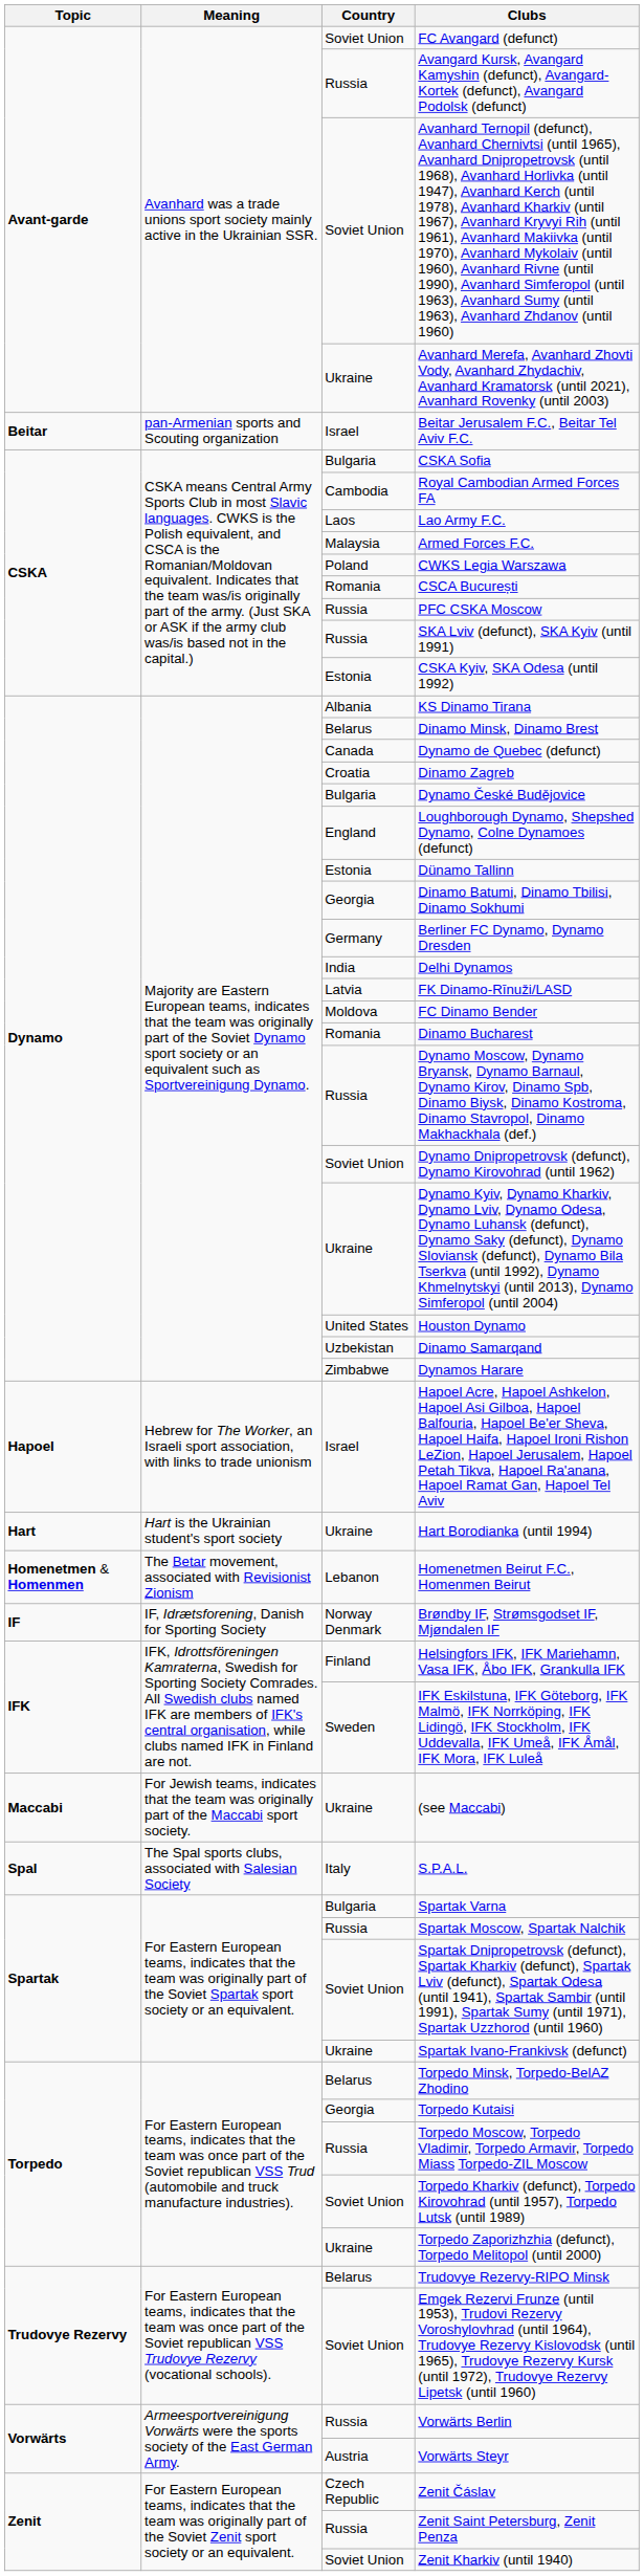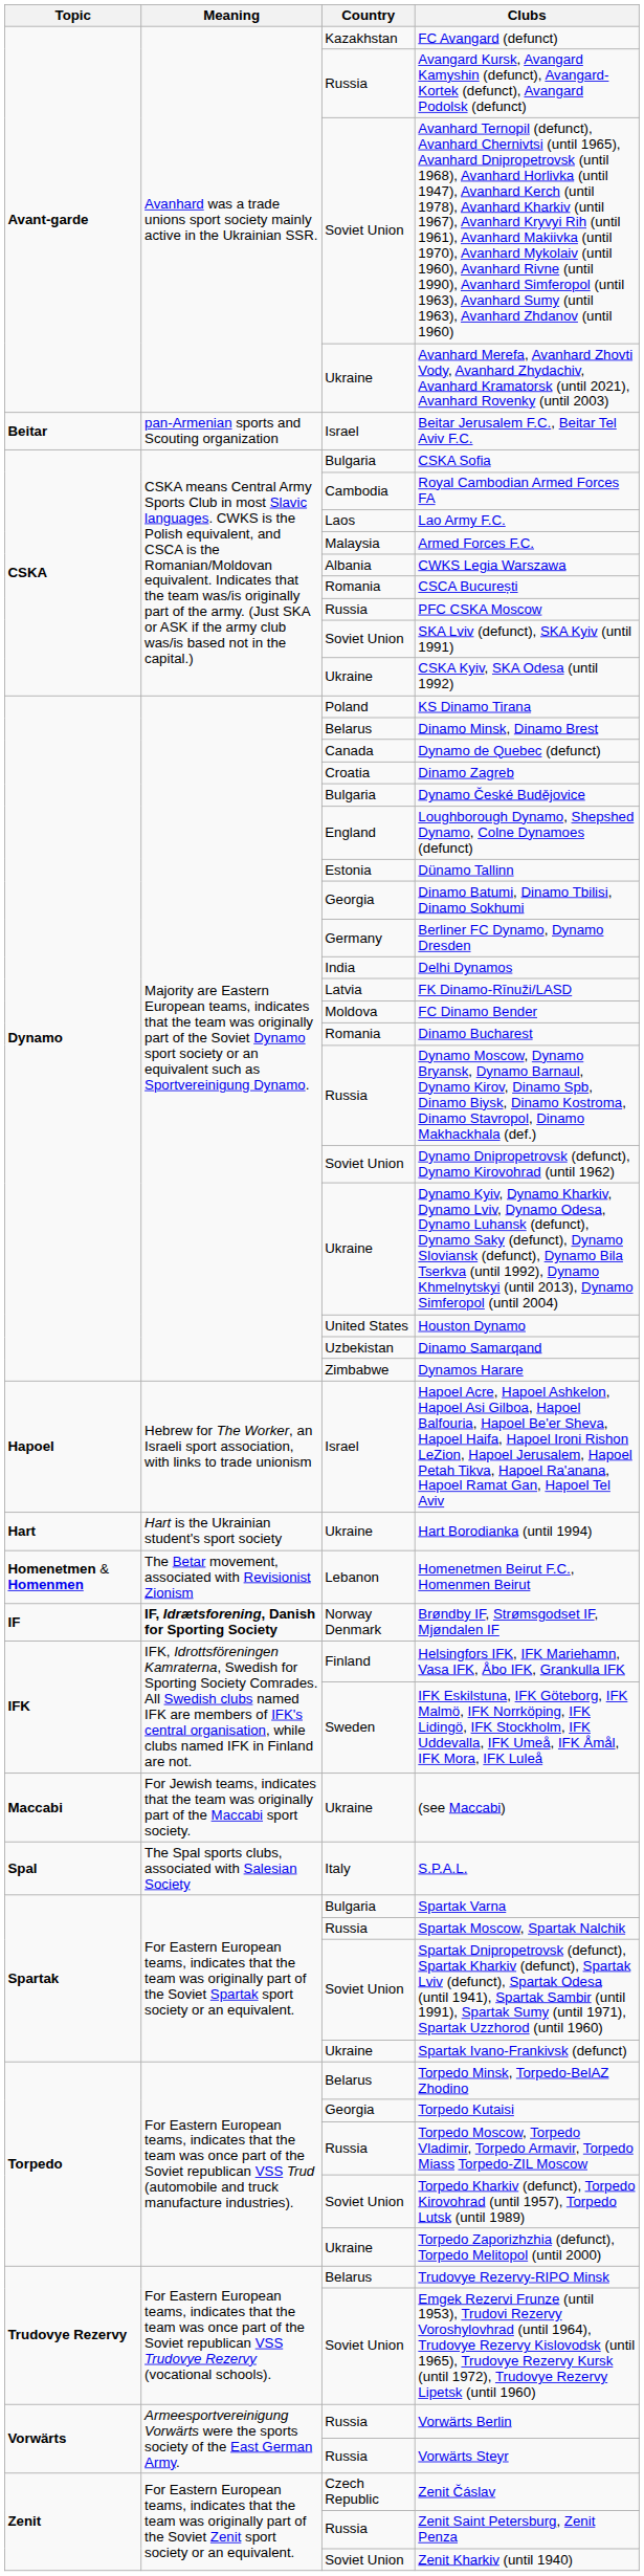 <table class="wikitable">
 <tr>
 <th width="150">Topic</th>
 <th width="200">Meaning</th>
 <th width="100">Country</th>
 <th width="250">Clubs</th>
 </tr>
 <tr>
 <td rowspan="4"><strong>Avant-garde</strong></td>
 <td rowspan="4"><a href='#'>Avanhard</a> was a trade unions sport society mainly active in the Ukrainian SSR.</td>
-<td> Soviet Union</td>
+<td> Kazakhstan</td>
 <td><a href='#'>FC Avangard</a> (defunct)</td>
 </tr>
 <tr>
 <td> Russia</td>
 <td><a href='#'>Avangard Kursk</a>, <a href='#'>Avangard Kamyshin</a> (defunct), <a href='#'>Avangard-Kortek</a> (defunct), <a href='#'>Avangard Podolsk</a> (defunct)</td>
 </tr>
 <tr>
 <td> Soviet Union</td>
 <td><a href='#'>Avanhard Ternopil</a> (defunct), <a href='#'>Avanhard Chernivtsi</a> (until 1965), <a href='#'>Avanhard Dnipropetrovsk</a> (until 1968), <a href='#'>Avanhard Horlivka</a> (until 1947), <a href='#'>Avanhard Kerch</a> (until 1978), <a href='#'>Avanhard Kharkiv</a> (until 1967), <a href='#'>Avanhard Kryvyi Rih</a> (until 1961), <a href='#'>Avanhard Makiivka</a> (until 1970), <a href='#'>Avanhard Mykolaiv</a> (until 1960), <a href='#'>Avanhard Rivne</a> (until 1990), <a href='#'>Avanhard Simferopol</a> (until 1963), <a href='#'>Avanhard Sumy</a> (until 1963), <a href='#'>Avanhard Zhdanov</a> (until 1960)</td>
 </tr>
 <tr>
 <td> Ukraine</td>
 <td><a href='#'>Avanhard Merefa</a>, <a href='#'>Avanhard Zhovti Vody</a>, <a href='#'>Avanhard Zhydachiv</a>, <a href='#'>Avanhard Kramatorsk</a> (until 2021), <a href='#'>Avanhard Rovenky</a> (until 2003)</td>
 </tr>
 <tr>
 <td><strong>Beitar</strong></td>
 <td><a href='#'>pan-Armenian</a> sports and Scouting organization</td>
 <td> Israel</td>
 <td><a href='#'>Beitar Jerusalem F.C.</a>, <a href='#'>Beitar Tel Aviv F.C.</a></td>
 </tr>
 <tr>
 <td rowspan="9"><strong>CSKA</strong></td>
 <td rowspan="9">CSKA means Central Army Sports Club in most <a href='#'>Slavic languages</a>. CWKS is the Polish equivalent, and CSCA is the Romanian/Moldovan equivalent. Indicates that the team was/is originally part of the army. (Just SKA or ASK if the army club was/is based not in the capital.)</td>
 <td> Bulgaria</td>
 <td><a href='#'>CSKA Sofia</a></td>
 </tr>
 <tr>
 <td> Cambodia</td>
 <td><a href='#'>Royal Cambodian Armed Forces FA</a></td>
 </tr>
 <tr>
 <td> Laos</td>
 <td><a href='#'>Lao Army F.C.</a></td>
 </tr>
 <tr>
 <td> Malaysia</td>
 <td><a href='#'>Armed Forces F.C.</a></td>
 </tr>
 <tr>
-<td> Poland</td>
+<td> Albania</td>
 <td><a href='#'>CWKS Legia Warszawa</a></td>
 </tr>
 <tr>
 <td> Romania</td>
 <td><a href='#'>CSCA București</a></td>
 </tr>
 <tr>
 <td> Russia</td>
 <td><a href='#'>PFC CSKA Moscow</a></td>
 </tr>
 <tr>
-<td> Russia</td>
+<td> Soviet Union</td>
 <td><a href='#'>SKA Lviv</a> (defunct), <a href='#'>SKA Kyiv</a> (until 1991)</td>
 </tr>
 <tr>
-<td> Estonia</td>
+<td> Ukraine</td>
 <td><a href='#'>CSKA Kyiv</a>, <a href='#'>SKA Odesa</a> (until 1992)</td>
 </tr>
 <tr>
 <td rowspan="19"><strong>Dynamo</strong></td>
 <td rowspan="19">Majority are Eastern European teams, indicates that the team was originally part of the Soviet <a href='#'>Dynamo</a> sport society or an equivalent such as <a href='#'>Sportvereinigung Dynamo</a>.</td>
-<td> Albania</td>
+<td> Poland</td>
 <td><a href='#'>KS Dinamo Tirana</a></td>
 </tr>
 <tr>
 <td> Belarus</td>
 <td><a href='#'>Dinamo Minsk</a>, <a href='#'>Dinamo Brest</a></td>
 </tr>
 <tr>
 <td> Canada</td>
 <td><a href='#'>Dynamo de Quebec</a> (defunct)</td>
 </tr>
 <tr>
 <td> Croatia</td>
 <td><a href='#'>Dinamo Zagreb</a></td>
 </tr>
 <tr>
 <td> Bulgaria</td>
 <td><a href='#'>Dynamo České Budějovice</a></td>
 </tr>
 <tr>
 <td> England</td>
 <td><a href='#'>Loughborough Dynamo</a>, <a href='#'>Shepshed Dynamo</a>, <a href='#'>Colne Dynamoes</a> (defunct)</td>
 </tr>
 <tr>
 <td> Estonia</td>
 <td><a href='#'>Dünamo Tallinn</a></td>
 </tr>
 <tr>
 <td> Georgia</td>
 <td><a href='#'>Dinamo Batumi</a>, <a href='#'>Dinamo Tbilisi</a>, <a href='#'>Dinamo Sokhumi</a></td>
 </tr>
 <tr>
 <td> Germany</td>
 <td><a href='#'>Berliner FC Dynamo</a>, <a href='#'>Dynamo Dresden</a></td>
 </tr>
 <tr>
 <td> India</td>
 <td><a href='#'>Delhi Dynamos</a></td>
 </tr>
 <tr>
 <td> Latvia</td>
 <td><a href='#'>FK Dinamo-Rīnuži/LASD</a></td>
 </tr>
 <tr>
 <td> Moldova</td>
 <td><a href='#'>FC Dinamo Bender</a></td>
 </tr>
 <tr>
 <td> Romania</td>
 <td><a href='#'>Dinamo Bucharest</a></td>
 </tr>
 <tr>
 <td> Russia</td>
 <td><a href='#'>Dynamo Moscow</a>, <a href='#'>Dynamo Bryansk</a>, <a href='#'>Dynamo Barnaul</a>, <a href='#'>Dynamo Kirov</a>, <a href='#'>Dinamo Spb</a>, <a href='#'>Dinamo Biysk</a>, <a href='#'>Dinamo Kostroma</a>, <a href='#'>Dinamo Stavropol</a>, <a href='#'>Dinamo Makhackhala</a> (def.)</td>
 </tr>
 <tr>
 <td> Soviet Union</td>
 <td><a href='#'>Dynamo Dnipropetrovsk</a> (defunct), <a href='#'>Dynamo Kirovohrad</a> (until 1962)</td>
 </tr>
 <tr>
 <td> Ukraine</td>
 <td><a href='#'>Dynamo Kyiv</a>, <a href='#'>Dynamo Kharkiv</a>, <a href='#'>Dynamo Lviv</a>, <a href='#'>Dynamo Odesa</a>, <a href='#'>Dynamo Luhansk</a> (defunct), <a href='#'>Dynamo Saky</a> (defunct), <a href='#'>Dynamo Sloviansk</a> (defunct), <a href='#'>Dynamo Bila Tserkva</a> (until 1992), <a href='#'>Dynamo Khmelnytskyi</a> (until 2013), <a href='#'>Dynamo Simferopol</a> (until 2004)</td>
 </tr>
 <tr>
 <td> United States</td>
 <td><a href='#'>Houston Dynamo</a></td>
 </tr>
 <tr>
 <td> Uzbekistan</td>
 <td><a href='#'>Dinamo Samarqand</a></td>
 </tr>
 <tr>
 <td> Zimbabwe</td>
 <td><a href='#'>Dynamos Harare</a></td>
 </tr>
 <tr>
 <td><strong>Hapoel</strong></td>
 <td>Hebrew for <em>The Worker</em>, an Israeli sport association, with links to trade unionism</td>
 <td> Israel</td>
 <td><a href='#'>Hapoel Acre</a>, <a href='#'>Hapoel Ashkelon</a>, <a href='#'>Hapoel Asi Gilboa</a>, <a href='#'>Hapoel Balfouria</a>, <a href='#'>Hapoel Be'er Sheva</a>, <a href='#'>Hapoel Haifa</a>, <a href='#'>Hapoel Ironi Rishon LeZion</a>, <a href='#'>Hapoel Jerusalem</a>, <a href='#'>Hapoel Petah Tikva</a>, <a href='#'>Hapoel Ra'anana</a>, <a href='#'>Hapoel Ramat Gan</a>, <a href='#'>Hapoel Tel Aviv</a></td>
 </tr>
 <tr>
 <td><strong>Hart</strong></td>
 <td><em>Hart</em> is the Ukrainian student's sport society</td>
 <td> Ukraine</td>
 <td><a href='#'>Hart Borodianka</a> (until 1994)</td>
 </tr>
 <tr>
 <td><strong>Homenetmen</strong> & <strong><a href='#'>Homenmen</a></strong></td>
 <td>The <a href='#'>Betar</a> movement, associated with <a href='#'>Revisionist Zionism</a></td>
 <td> Lebanon</td>
 <td><a href='#'>Homenetmen Beirut F.C.</a>, <a href='#'>Homenmen Beirut</a></td>
 </tr>
 <tr>
 <td><strong>IF</strong></td>
-<td>IF, <em>Idrætsforening</em>, Danish for Sporting Society</td>
+<td><strong>IF, <em>Idrætsforening</em>, Danish for Sporting Society</strong></td>
 <td> Norway<br> Denmark</td>
 <td><a href='#'>Brøndby IF</a>, <a href='#'>Strømsgodset IF</a>, <a href='#'>Mjøndalen IF</a></td>
 </tr>
 <tr>
 <td rowspan="2"><strong>IFK</strong></td>
 <td rowspan="2">IFK, <em>Idrottsföreningen Kamraterna</em>, Swedish for Sporting Society Comrades. All <a href='#'>Swedish clubs</a> named IFK are members of <a href='#'>IFK's central organisation</a>, while clubs named IFK in Finland are not.</td>
 <td> Finland</td>
 <td><a href='#'>Helsingfors IFK</a>, <a href='#'>IFK Mariehamn</a>, <a href='#'>Vasa IFK</a>, <a href='#'>Åbo IFK</a>, <a href='#'>Grankulla IFK</a></td>
 </tr>
 <tr>
 <td> Sweden</td>
 <td><a href='#'>IFK Eskilstuna</a>, <a href='#'>IFK Göteborg</a>, <a href='#'>IFK Malmö</a>, <a href='#'>IFK Norrköping</a>, <a href='#'>IFK Lidingö</a>, <a href='#'>IFK Stockholm</a>, <a href='#'>IFK Uddevalla</a>, <a href='#'>IFK Umeå</a>, <a href='#'>IFK Åmål</a>, <a href='#'>IFK Mora</a>, <a href='#'>IFK Luleå</a></td>
 </tr>
 <tr>
 <td><strong>Maccabi</strong></td>
 <td>For Jewish teams, indicates that the team was originally part of the <a href='#'>Maccabi</a> sport society.</td>
 <td> Ukraine</td>
 <td>(see <a href='#'>Maccabi</a>)</td>
 </tr>
 <tr>
 <td><strong>Spal</strong></td>
 <td>The Spal sports clubs, associated with <a href='#'>Salesian Society</a></td>
 <td> Italy</td>
 <td><a href='#'>S.P.A.L.</a></td>
 </tr>
 <tr>
 <td rowspan="4"><strong>Spartak</strong></td>
 <td rowspan="4">For Eastern European teams, indicates that the team was originally part of the Soviet <a href='#'>Spartak</a> sport society or an equivalent.</td>
 <td> Bulgaria</td>
 <td><a href='#'>Spartak Varna</a></td>
 </tr>
 <tr>
 <td> Russia</td>
 <td><a href='#'>Spartak Moscow</a>, <a href='#'>Spartak Nalchik</a></td>
 </tr>
 <tr>
 <td> Soviet Union</td>
 <td><a href='#'>Spartak Dnipropetrovsk</a> (defunct), <a href='#'>Spartak Kharkiv</a> (defunct), <a href='#'>Spartak Lviv</a> (defunct), <a href='#'>Spartak Odesa</a> (until 1941), <a href='#'>Spartak Sambir</a> (until 1991), <a href='#'>Spartak Sumy</a> (until 1971), <a href='#'>Spartak Uzzhorod</a> (until 1960)</td>
 </tr>
 <tr>
 <td> Ukraine</td>
 <td><a href='#'>Spartak Ivano-Frankivsk</a> (defunct)</td>
 </tr>
 <tr>
 <td rowspan="5"><strong>Torpedo</strong></td>
 <td rowspan="5">For Eastern European teams, indicates that the team was once part of the Soviet republican <a href='#'>VSS</a> <em>Trud</em> (automobile and truck manufacture industries).</td>
 <td> Belarus</td>
 <td><a href='#'>Torpedo Minsk</a>, <a href='#'>Torpedo-BelAZ Zhodino</a></td>
 </tr>
 <tr>
 <td> Georgia</td>
 <td><a href='#'>Torpedo Kutaisi</a></td>
 </tr>
 <tr>
 <td> Russia</td>
 <td><a href='#'>Torpedo Moscow</a>, <a href='#'>Torpedo Vladimir</a>, <a href='#'>Torpedo Armavir</a>, <a href='#'>Torpedo Miass</a> <a href='#'>Torpedo-ZIL Moscow</a></td>
 </tr>
 <tr>
 <td> Soviet Union</td>
 <td><a href='#'>Torpedo Kharkiv</a> (defunct), <a href='#'>Torpedo Kirovohrad</a> (until 1957), <a href='#'>Torpedo Lutsk</a> (until 1989)</td>
 </tr>
 <tr>
 <td> Ukraine</td>
 <td><a href='#'>Torpedo Zaporizhzhia</a> (defunct), <a href='#'>Torpedo Melitopol</a> (until 2000)</td>
 </tr>
 <tr>
 <td rowspan="2"><strong>Trudovye Rezervy</strong></td>
 <td rowspan="2">For Eastern European teams, indicates that the team was once part of the Soviet republican <a href='#'>VSS</a> <em><a href='#'>Trudovye Rezervy</a></em> (vocational schools).</td>
 <td> Belarus</td>
 <td><a href='#'>Trudovye Rezervy-RIPO Minsk</a></td>
 </tr>
 <tr>
 <td> Soviet Union</td>
 <td><a href='#'>Emgek Rezervi Frunze</a> (until 1953), <a href='#'>Trudovi Rezervy Voroshylovhrad</a> (until 1964), <a href='#'>Trudovye Rezervy Kislovodsk</a> (until 1965), <a href='#'>Trudovye Rezervy Kursk</a> (until 1972), <a href='#'>Trudovye Rezervy Lipetsk</a> (until 1960)</td>
 </tr>
 <tr>
 <td rowspan="2"><strong>Vorwärts</strong></td>
 <td rowspan="2"><em>Armeesportvereinigung Vorwärts</em> were the sports society of the <a href='#'>East German Army</a>.</td>
 <td> Russia</td>
 <td><a href='#'>Vorwärts Berlin</a></td>
 </tr>
 <tr>
-<td> Austria</td>
+<td> Russia</td>
 <td><a href='#'>Vorwärts Steyr</a></td>
 </tr>
 <tr>
 <td rowspan="3"><strong>Zenit</strong></td>
 <td rowspan="3">For Eastern European teams, indicates that the team was originally part of the Soviet <a href='#'>Zenit</a> sport society or an equivalent.</td>
 <td> Czech Republic</td>
 <td><a href='#'>Zenit Čáslav</a></td>
 </tr>
 <tr>
 <td> Russia</td>
 <td><a href='#'>Zenit Saint Petersburg</a>, <a href='#'>Zenit Penza</a></td>
 </tr>
 <tr>
 <td> Soviet Union</td>
 <td><a href='#'>Zenit Kharkiv</a> (until 1940)</td>
 </tr>
 </table>
